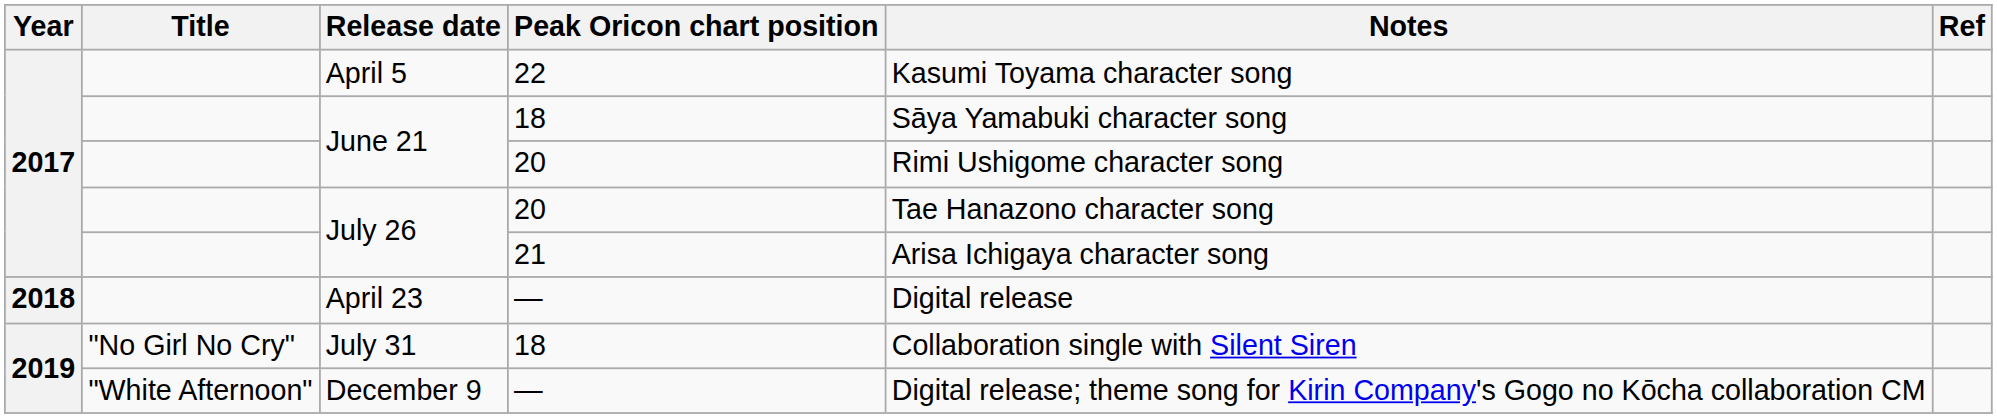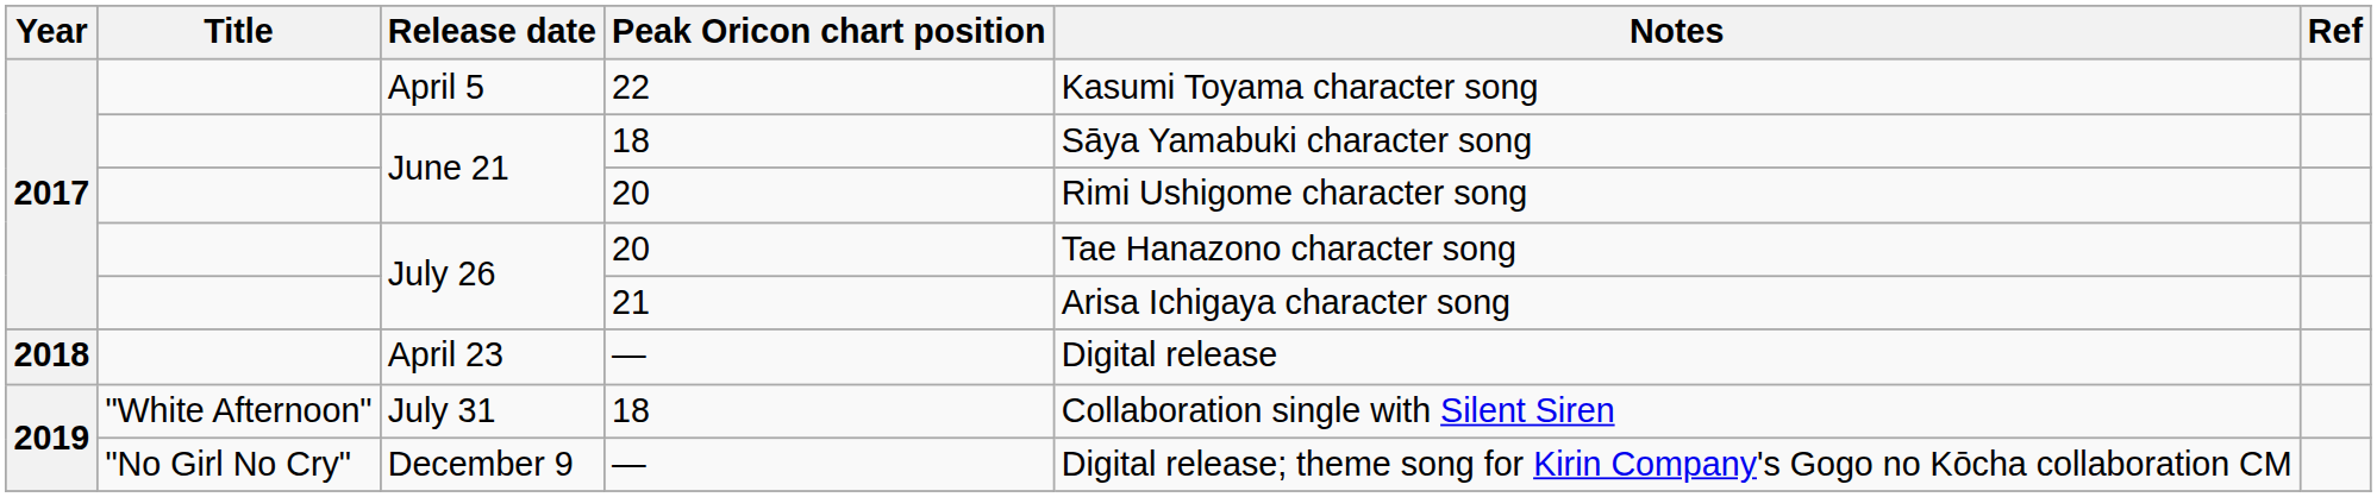 <table class="wikitable" text-align: center>
 <tr>
 <th>Year</th>
 <th>Title</th>
 <th>Release date</th>
 <th>Peak Oricon chart position</th>
 <th>Notes</th>
 <th>Ref</th>
 </tr>
 <tr>
 <th rowspan=5>2017</th>
 <td></td>
 <td>April 5</td>
 <td>22</td>
 <td>Kasumi Toyama character song</td>
 <td></td>
 </tr>
 <tr>
 <td></td>
 <td rowspan=2>June 21</td>
 <td>18</td>
 <td>Sāya Yamabuki character song</td>
 <td></td>
 </tr>
 <tr>
 <td></td>
 <td>20</td>
 <td>Rimi Ushigome character song</td>
 <td></td>
 </tr>
 <tr>
 <td></td>
 <td rowspan=2>July 26</td>
 <td>20</td>
 <td>Tae Hanazono character song</td>
 <td></td>
 </tr>
 <tr>
 <td></td>
 <td>21</td>
 <td>Arisa Ichigaya character song</td>
 <td></td>
 </tr>
 <tr>
 <th>2018</th>
 <td></td>
 <td>April 23</td>
 <td>—</td>
 <td>Digital release</td>
 <td></td>
 </tr>
 <tr>
 <th rowspan=2>2019</th>
-<td>"No Girl No Cry"</td>
+<td>"White Afternoon"</td>
 <td>July 31</td>
 <td>18</td>
 <td>Collaboration single with <a href='#'>Silent Siren</a></td>
 <td></td>
 </tr>
 <tr>
-<td>"White Afternoon"</td>
+<td>"No Girl No Cry"</td>
 <td>December 9</td>
 <td>—</td>
 <td>Digital release; theme song for <a href='#'>Kirin Company</a>'s Gogo no Kōcha collaboration CM</td>
 <td></td>
 </tr>
 </table>
